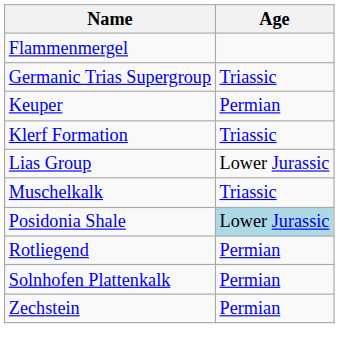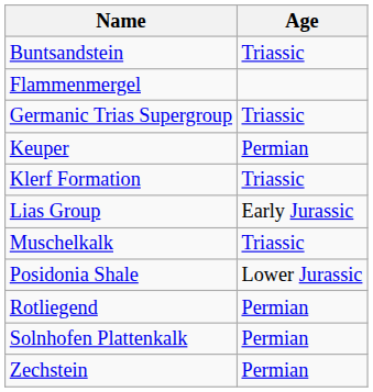 <table class="wikitable" border="1">
 <tr>
 <th>Name</th>
 <th>Age</th>
+</tr>
+<tr>
+<td><a href='#'>Buntsandstein</a></td>
+<td><a href='#'>Triassic</a></td>
 </tr>
 <tr>
 <td><a href='#'>Flammenmergel</a></td>
 <td></td>
 </tr>
 <tr>
 <td><a href='#'>Germanic Trias Supergroup</a></td>
 <td><a href='#'>Triassic</a></td>
 </tr>
 <tr>
 <td><a href='#'>Keuper</a></td>
 <td><a href='#'>Permian</a></td>
 </tr>
 <tr>
 <td><a href='#'>Klerf Formation</a></td>
 <td><a href='#'>Triassic</a></td>
 </tr>
 <tr>
 <td><a href='#'>Lias Group</a></td>
-<td>Lower <a href='#'>Jurassic</a></td>
+<td>Early <a href='#'>Jurassic</a></td>
 </tr>
 <tr>
 <td><a href='#'>Muschelkalk</a></td>
 <td><a href='#'>Triassic</a></td>
 </tr>
 <tr>
 <td><a href='#'>Posidonia Shale</a></td>
-<td style="background: lightblue;">Lower <a href='#'>Jurassic</a></td>
+<td>Lower <a href='#'>Jurassic</a></td>
 </tr>
 <tr>
 <td><a href='#'>Rotliegend</a></td>
 <td><a href='#'>Permian</a></td>
 </tr>
 <tr>
 <td><a href='#'>Solnhofen Plattenkalk</a></td>
 <td><a href='#'>Permian</a></td>
 </tr>
 <tr>
 <td><a href='#'>Zechstein</a></td>
 <td><a href='#'>Permian</a></td>
 </tr>
 </table>
